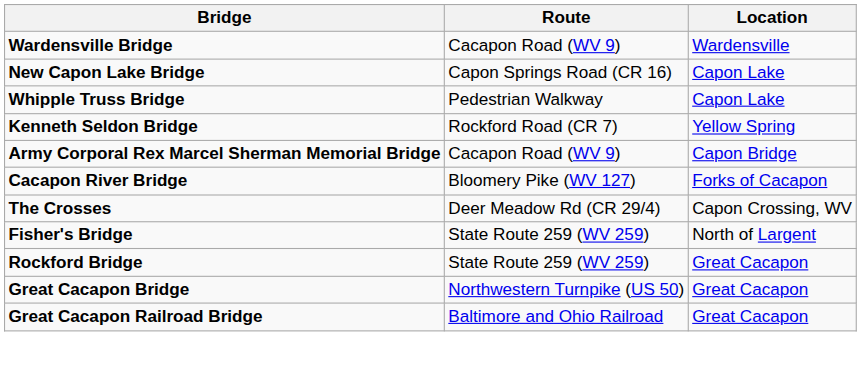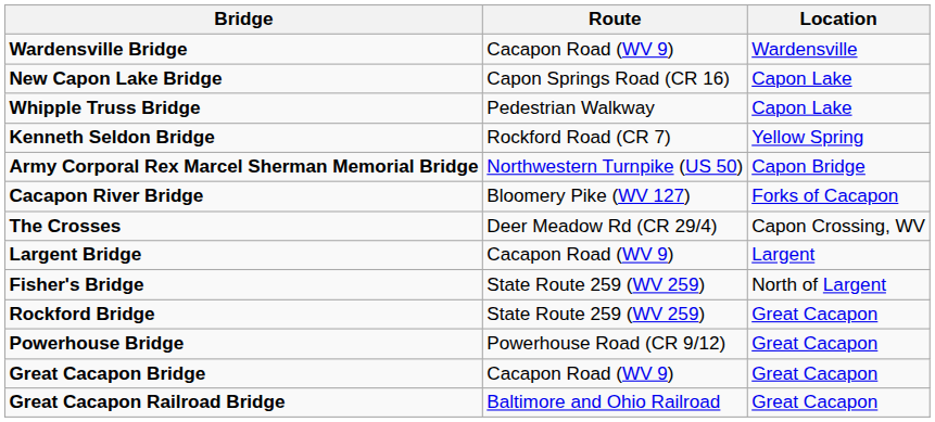 <table class="wikitable">
 <tr>
 <th>Bridge</th>
 <th>Route</th>
 <th>Location</th>
 </tr>
 <tr>
 <td><strong>Wardensville Bridge</strong></td>
 <td>Cacapon Road (<a href='#'>WV 9</a>)</td>
 <td><a href='#'>Wardensville</a></td>
 </tr>
 <tr>
 <td><strong>New Capon Lake Bridge</strong></td>
 <td>Capon Springs Road (CR 16)</td>
 <td><a href='#'>Capon Lake</a></td>
 </tr>
 <tr>
 <td><strong>Whipple Truss Bridge</strong></td>
 <td>Pedestrian Walkway</td>
 <td><a href='#'>Capon Lake</a></td>
 </tr>
 <tr>
 <td><strong>Kenneth Seldon Bridge</strong></td>
 <td>Rockford Road (CR 7)</td>
 <td><a href='#'>Yellow Spring</a></td>
 </tr>
 <tr>
 <td><strong>Army Corporal Rex Marcel Sherman Memorial Bridge</strong></td>
-<td>Cacapon Road (<a href='#'>WV 9</a>)</td>
+<td><a href='#'>Northwestern Turnpike</a> (<a href='#'>US 50</a>)</td>
 <td><a href='#'>Capon Bridge</a></td>
 </tr>
 <tr>
 <td><strong>Cacapon River Bridge</strong></td>
 <td>Bloomery Pike (<a href='#'>WV 127</a>)</td>
 <td><a href='#'>Forks of Cacapon</a></td>
 </tr>
 <tr>
 <td><strong>The Crosses</strong></td>
 <td>Deer Meadow Rd (CR 29/4)</td>
 <td>Capon Crossing, WV</td>
 </tr>
 <tr>
+<td><strong>Largent Bridge</strong></td>
+<td>Cacapon Road (<a href='#'>WV 9</a>)</td>
+<td><a href='#'>Largent</a></td>
+</tr>
+<tr>
 <td><strong>Fisher's Bridge</strong></td>
 <td>State Route 259 (<a href='#'>WV 259</a>)</td>
 <td>North of <a href='#'>Largent</a></td>
 </tr>
 <tr>
 <td><strong>Rockford Bridge</strong></td>
 <td>State Route 259 (<a href='#'>WV 259</a>)</td>
 <td><a href='#'>Great Cacapon</a></td>
 </tr>
 <tr>
+<td><strong>Powerhouse Bridge</strong></td>
+<td>Powerhouse Road (CR 9/12)</td>
+<td><a href='#'>Great Cacapon</a></td>
+</tr>
+<tr>
 <td><strong>Great Cacapon Bridge</strong></td>
-<td><a href='#'>Northwestern Turnpike</a> (<a href='#'>US 50</a>)</td>
+<td>Cacapon Road (<a href='#'>WV 9</a>)</td>
 <td><a href='#'>Great Cacapon</a></td>
 </tr>
 <tr>
 <td><strong>Great Cacapon Railroad Bridge</strong></td>
 <td><a href='#'>Baltimore and Ohio Railroad</a></td>
 <td><a href='#'>Great Cacapon</a></td>
 </tr>
 </table>
